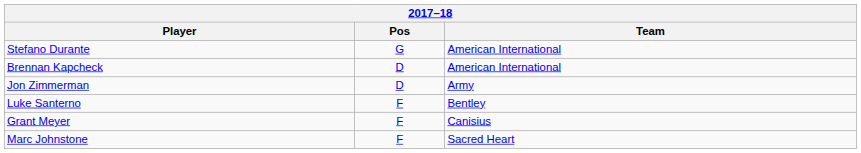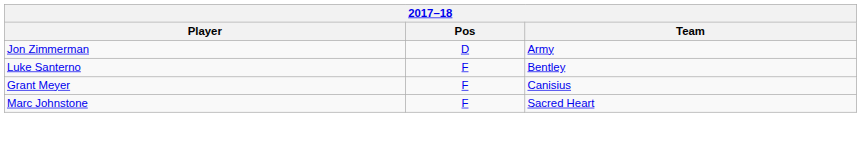 <table class="wikitable" width=95%>
 <tr>
 <th colspan=3><a href='#'>2017–18</a></th>
 </tr>
 <tr>
 <th>Player</th>
 <th>Pos</th>
 <th>Team</th>
-</tr>
-<tr>
-<td><a href='#'>Stefano Durante</a></td>
-<td style="text-align:center;"><a href='#'>G</a></td>
-<td><a href='#'>American International</a></td>
-</tr>
-<tr>
-<td><a href='#'>Brennan Kapcheck</a></td>
-<td style="text-align:center;"><a href='#'>D</a></td>
-<td><a href='#'>American International</a></td>
 </tr>
 <tr>
 <td><a href='#'>Jon Zimmerman</a></td>
 <td style="text-align:center;"><a href='#'>D</a></td>
 <td><a href='#'>Army</a></td>
 </tr>
 <tr>
 <td><a href='#'>Luke Santerno</a></td>
 <td style="text-align:center;"><a href='#'>F</a></td>
 <td><a href='#'>Bentley</a></td>
 </tr>
 <tr>
 <td><a href='#'>Grant Meyer</a></td>
 <td style="text-align:center;"><a href='#'>F</a></td>
 <td><a href='#'>Canisius</a></td>
 </tr>
 <tr>
 <td><a href='#'>Marc Johnstone</a></td>
 <td style="text-align:center;"><a href='#'>F</a></td>
 <td><a href='#'>Sacred Heart</a></td>
 </tr>
 </table>
